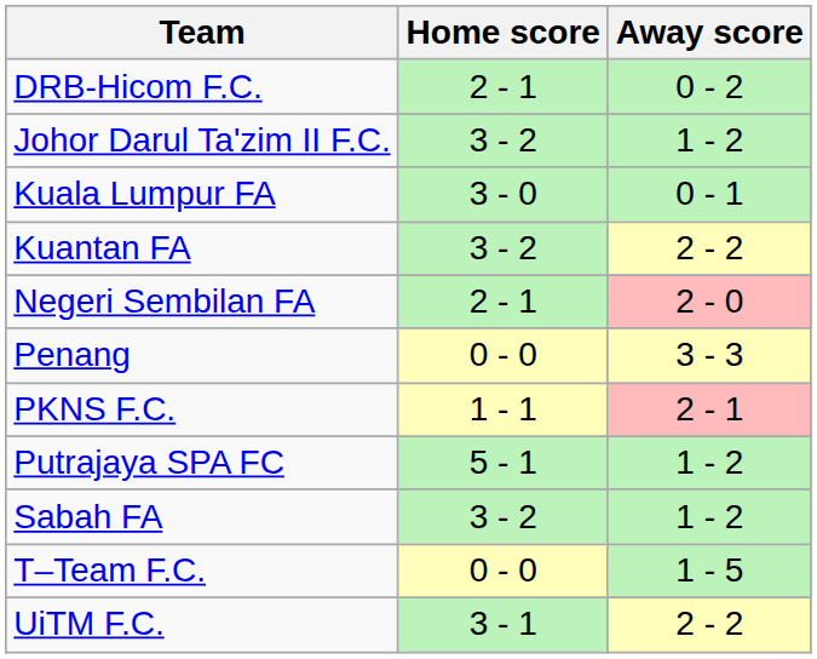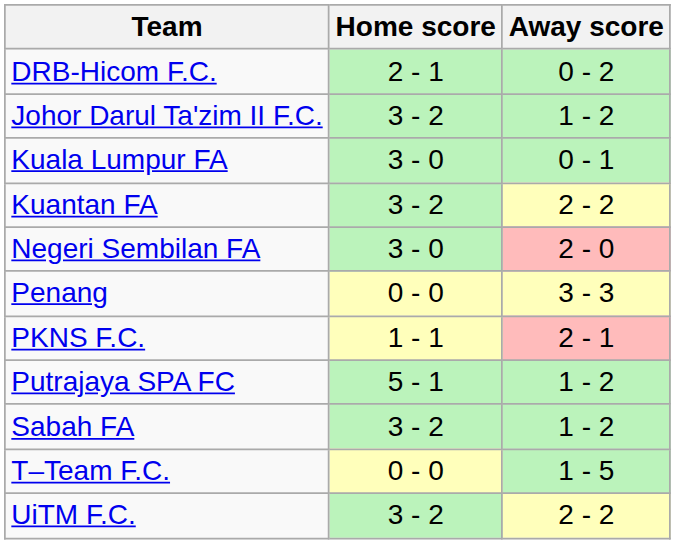 <table class="wikitable" style="text-align: center;">
 <tr>
 <th>Team</th>
 <th>Home score</th>
 <th>Away score</th>
 </tr>
 <tr>
 <td align="left"> <a href='#'>DRB-Hicom F.C.</a></td>
 <td style="background:#BBF3BB;">2 - 1</td>
 <td style="background:#BBF3BB;">0 - 2</td>
 </tr>
 <tr>
 <td align="left"> <a href='#'>Johor Darul Ta'zim II F.C.</a></td>
 <td style="background:#BBF3BB;">3 - 2</td>
 <td style="background:#BBF3BB;">1 - 2</td>
 </tr>
 <tr>
 <td align="left"> <a href='#'>Kuala Lumpur FA</a></td>
 <td style="background:#BBF3BB;">3 - 0</td>
 <td style="background:#BBF3BB;">0 - 1</td>
 </tr>
 <tr>
 <td align="left"> <a href='#'>Kuantan FA</a></td>
 <td style="background:#BBF3BB;">3 - 2</td>
 <td style="background:#FFFFBB;">2 - 2</td>
 </tr>
 <tr>
 <td align="left"> <a href='#'>Negeri Sembilan FA</a></td>
-<td style="background:#BBF3BB;">2 - 1</td>
+<td style="background:#BBF3BB;">3 - 0</td>
 <td style="background:#FFBBBB;">2 - 0</td>
 </tr>
 <tr>
 <td align="left"> <a href='#'>Penang</a></td>
 <td style="background:#FFFFBB;">0 - 0</td>
 <td style="background:#FFFFBB;">3 - 3</td>
 </tr>
 <tr>
 <td align="left"> <a href='#'>PKNS F.C.</a></td>
 <td style="background:#FFFFBB;">1 - 1</td>
 <td style="background:#FFBBBB;">2 - 1</td>
 </tr>
 <tr>
 <td align="left"> <a href='#'>Putrajaya SPA FC</a></td>
 <td style="background:#BBF3BB;">5 - 1</td>
 <td style="background:#BBF3BB;">1 - 2</td>
 </tr>
 <tr>
 <td align="left"> <a href='#'>Sabah FA</a></td>
 <td style="background:#BBF3BB;">3 - 2</td>
 <td style="background:#BBF3BB;">1 - 2</td>
 </tr>
 <tr>
 <td align="left"> <a href='#'>T–Team F.C.</a></td>
 <td style="background:#FFFFBB;">0 - 0</td>
 <td style="background:#BBF3BB;">1 - 5</td>
 </tr>
 <tr>
 <td align="left"> <a href='#'>UiTM F.C.</a></td>
-<td style="background:#BBF3BB;">3 - 1</td>
+<td style="background:#BBF3BB;">3 - 2</td>
 <td style="background:#FFFFBB;">2 - 2</td>
 </tr>
 </table>
